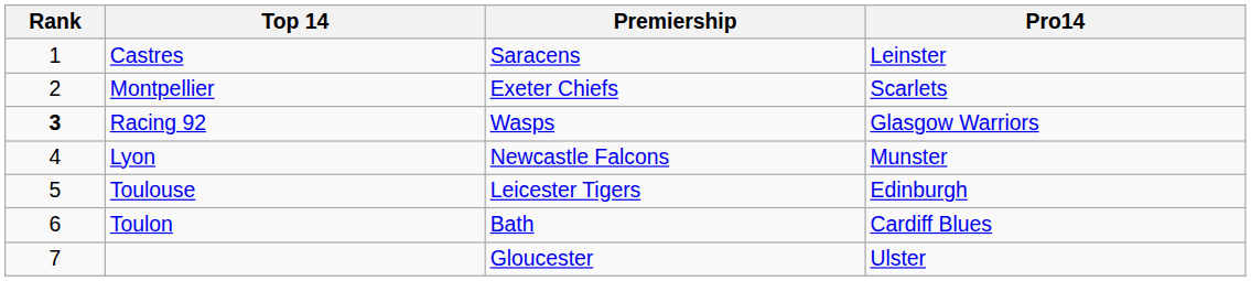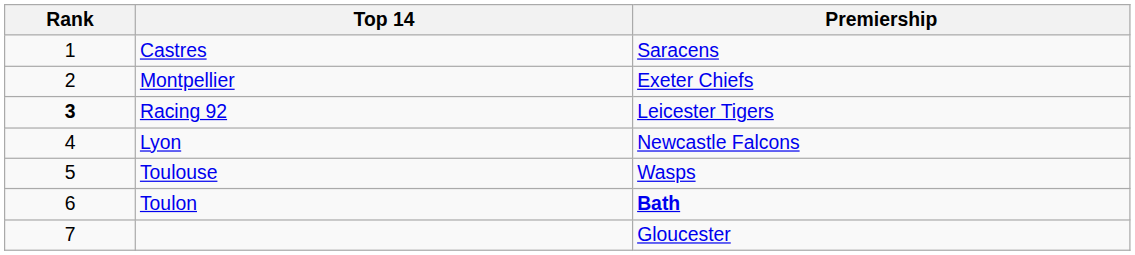 <table class="wikitable">
 <tr>
 <th width=5%>Rank</th>
 <th width=19%>Top 14</th>
 <th width=19%>Premiership</th>
-<th width=19%>Pro14</th>
 </tr>
 <tr>
 <td align=center>1</td>
 <td> <a href='#'>Castres</a></td>
 <td> <a href='#'>Saracens</a></td>
-<td> <a href='#'>Leinster</a></td>
 </tr>
 <tr>
 <td align=center>2</td>
 <td> <a href='#'>Montpellier</a></td>
 <td> <a href='#'>Exeter Chiefs</a></td>
-<td> <a href='#'>Scarlets</a></td>
 </tr>
 <tr>
 <td align=center><strong>3</strong></td>
 <td> <a href='#'>Racing 92</a></td>
-<td> <a href='#'>Wasps</a></td>
-<td> <a href='#'>Glasgow Warriors</a></td>
+<td> <a href='#'>Leicester Tigers</a></td>
 </tr>
 <tr>
 <td align=center>4</td>
 <td> <a href='#'>Lyon</a></td>
 <td> <a href='#'>Newcastle Falcons</a></td>
-<td> <a href='#'>Munster</a></td>
 </tr>
 <tr>
 <td align=center>5</td>
 <td> <a href='#'>Toulouse</a></td>
-<td> <a href='#'>Leicester Tigers</a></td>
-<td> <a href='#'>Edinburgh</a></td>
+<td> <a href='#'>Wasps</a></td>
 </tr>
 <tr>
 <td align=center>6</td>
 <td> <a href='#'>Toulon</a></td>
-<td> <a href='#'>Bath</a></td>
-<td> <a href='#'>Cardiff Blues</a></td>
+<td><strong> <a href='#'>Bath</a></strong></td>
 </tr>
 <tr>
 <td align=center>7</td>
 <td></td>
 <td> <a href='#'>Gloucester</a></td>
-<td> <a href='#'>Ulster</a></td>
 </tr>
 </table>
